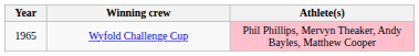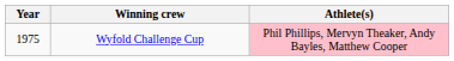 <table class="wikitable" style="text-align:center">
 <tr>
 <th width=70>Year</th>
 <th width=400>Winning crew</th>
 <th width=400>Athlete(s)</th>
 </tr>
 <tr>
-<td>1965</td>
+<td>1975</td>
 <td><a href='#'>Wyfold Challenge Cup</a></td>
 <td style="background: pink;">Phil Phillips, Mervyn Theaker, Andy Bayles, Matthew Cooper</td>
 </tr>
 </table>
